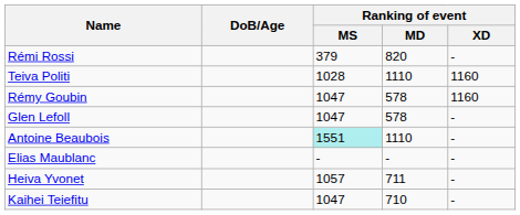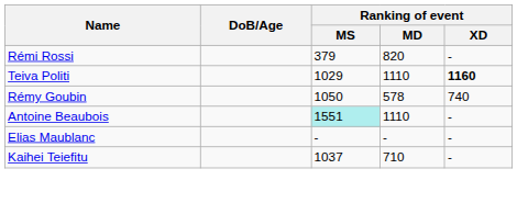 <table class="wikitable" style="width:600px; font-size:95%;">
 <tr>
 <th rowspan="2" align="left">Name</th>
 <th rowspan="2" align="left">DoB/Age</th>
 <th colspan="3" align="center">Ranking of event</th>
 </tr>
 <tr>
 <th align="center">MS</th>
 <th>MD</th>
 <th align="center">XD</th>
 </tr>
 <tr>
 <td><a href='#'>Rémi Rossi</a></td>
 <td></td>
 <td>379</td>
 <td>820</td>
 <td>-</td>
 </tr>
 <tr>
 <td><a href='#'>Teiva Politi</a></td>
 <td></td>
-<td>1028</td>
+<td>1029</td>
 <td>1110</td>
-<td>1160</td>
+<td><strong>1160</strong></td>
 </tr>
 <tr>
 <td><a href='#'>Rémy Goubin</a></td>
 <td></td>
-<td>1047</td>
+<td>1050</td>
 <td>578</td>
-<td>1160</td>
-</tr>
-<tr>
-<td><a href='#'>Glen Lefoll</a></td>
-<td></td>
-<td>1047</td>
-<td>578</td>
-<td>-</td>
+<td>740</td>
 </tr>
 <tr>
 <td><a href='#'>Antoine Beaubois</a></td>
 <td></td>
 <td style="background: paleturquoise;">1551</td>
 <td>1110</td>
 <td>-</td>
 </tr>
 <tr>
 <td><a href='#'>Elias Maublanc</a></td>
 <td></td>
 <td>-</td>
 <td>-</td>
 <td>-</td>
 </tr>
 <tr>
-<td><a href='#'>Heiva Yvonet</a></td>
-<td></td>
-<td>1057</td>
-<td>711</td>
-<td>-</td>
-</tr>
-<tr>
 <td><a href='#'>Kaihei Teiefitu</a></td>
 <td></td>
-<td>1047</td>
+<td>1037</td>
 <td>710</td>
 <td>-</td>
 </tr>
 </table>
